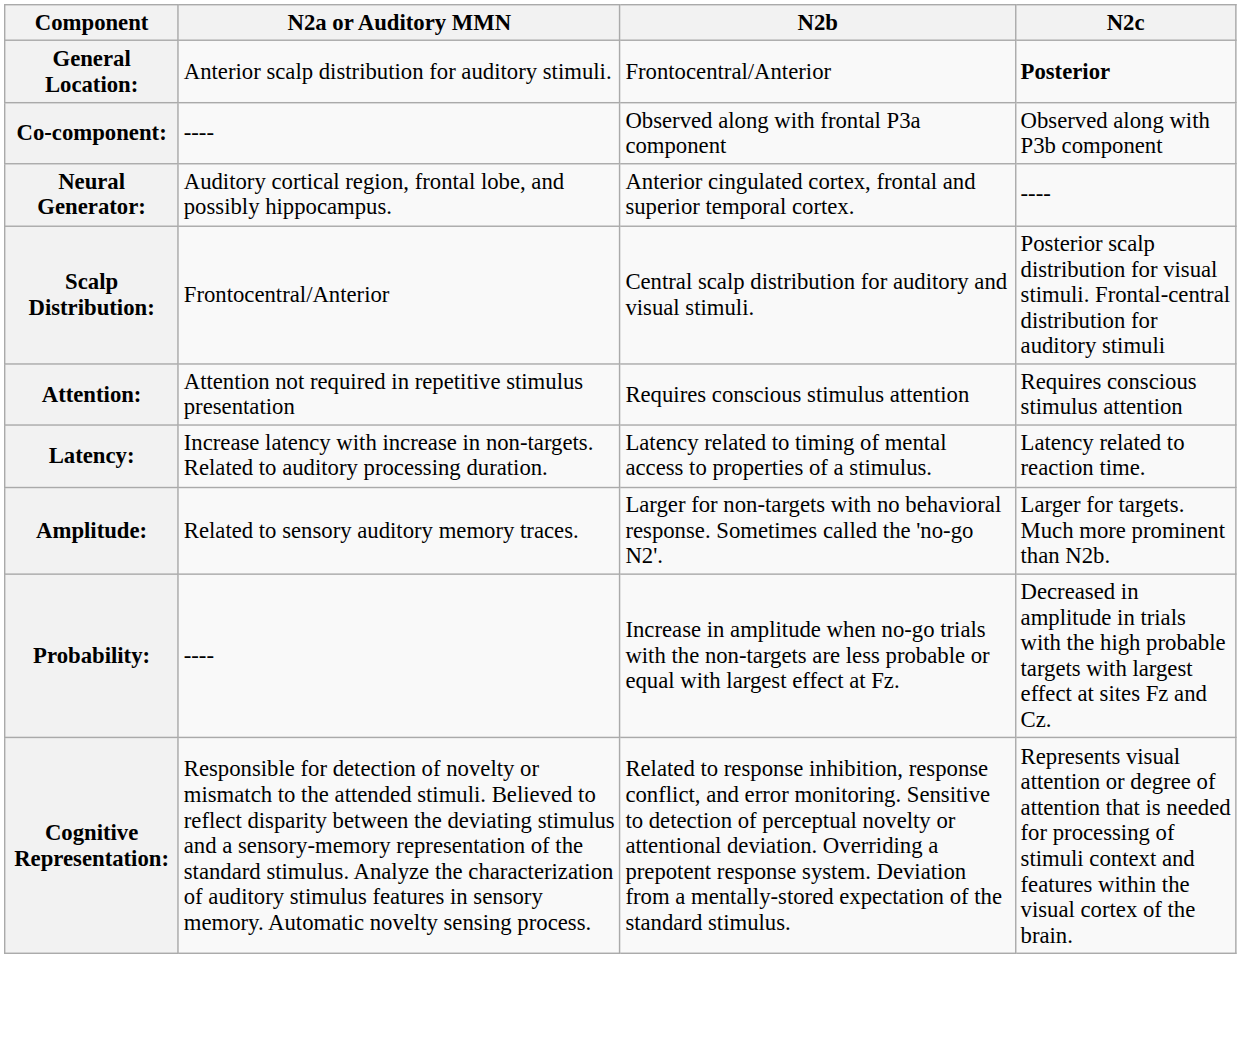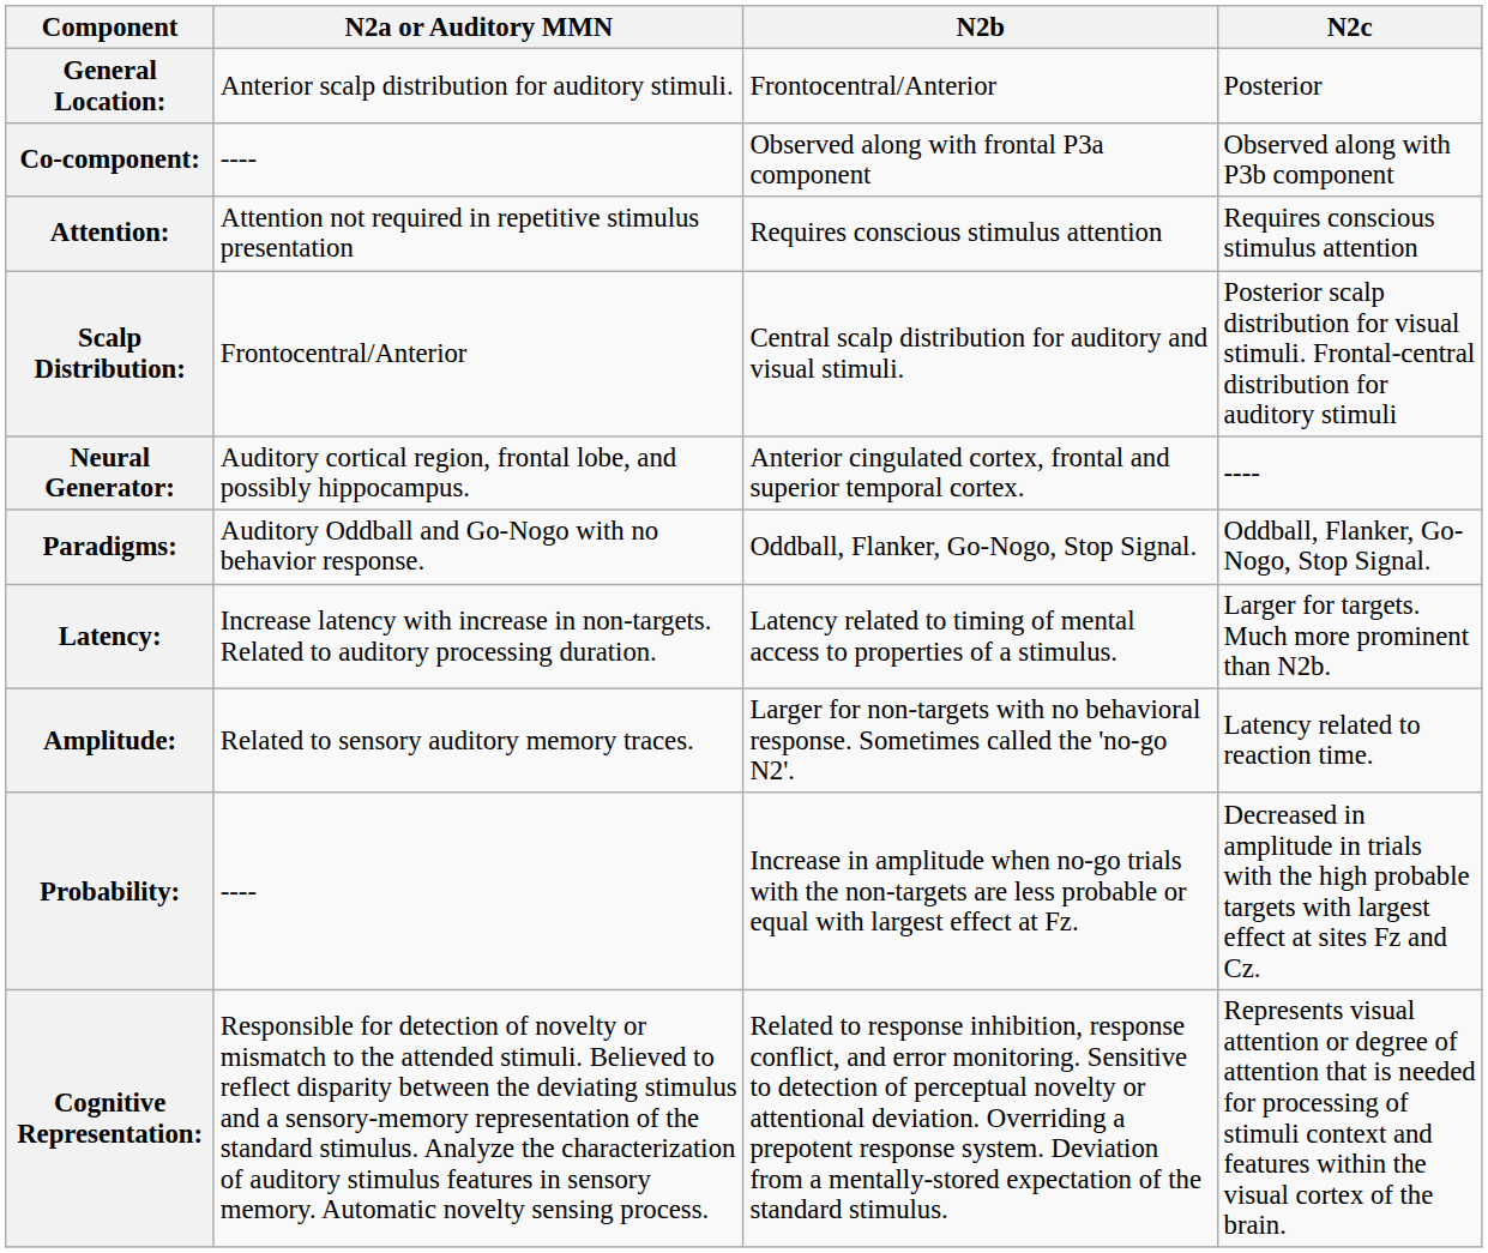 <table class="wikitable">
 <tr>
 <th>Component</th>
 <th>N2a or Auditory MMN</th>
 <th>N2b</th>
 <th>N2c</th>
 </tr>
 <tr>
 <th>General Location:</th>
 <td>Anterior scalp distribution for auditory stimuli.</td>
 <td>Frontocentral/Anterior</td>
-<td><strong>Posterior</strong></td>
+<td>Posterior</td>
 </tr>
 <tr>
 <th>Co-component:</th>
 <td>----</td>
 <td>Observed along with frontal P3a component</td>
 <td>Observed along with P3b component</td>
 </tr>
 <tr>
-<th>Neural Generator:</th>
-<td>Auditory cortical region, frontal lobe, and possibly hippocampus.</td>
-<td>Anterior cingulated cortex, frontal and superior temporal cortex.</td>
-<td>----</td>
+<th>Attention:</th>
+<td>Attention not required in repetitive stimulus presentation</td>
+<td>Requires conscious stimulus attention</td>
+<td>Requires conscious stimulus attention</td>
 </tr>
 <tr>
 <th>Scalp Distribution:</th>
 <td>Frontocentral/Anterior</td>
 <td>Central scalp distribution for auditory and visual stimuli.</td>
 <td>Posterior scalp distribution for visual stimuli. Frontal-central distribution for auditory stimuli</td>
 </tr>
 <tr>
-<th>Attention:</th>
-<td>Attention not required in repetitive stimulus presentation</td>
-<td>Requires conscious stimulus attention</td>
-<td>Requires conscious stimulus attention</td>
+<th>Neural Generator:</th>
+<td>Auditory cortical region, frontal lobe, and possibly hippocampus.</td>
+<td>Anterior cingulated cortex, frontal and superior temporal cortex.</td>
+<td>----</td>
+</tr>
+<tr>
+<th>Paradigms:</th>
+<td>Auditory Oddball and Go-Nogo with no behavior response.</td>
+<td>Oddball, Flanker, Go-Nogo, Stop Signal.</td>
+<td>Oddball, Flanker, Go-Nogo, Stop Signal.</td>
 </tr>
 <tr>
 <th>Latency:</th>
 <td>Increase latency with increase in non-targets. Related to auditory processing duration.</td>
 <td>Latency related to timing of mental access to properties of a stimulus.</td>
-<td>Latency related to reaction time.</td>
+<td>Larger for targets. Much more prominent than N2b.</td>
 </tr>
 <tr>
 <th>Amplitude:</th>
 <td>Related to sensory auditory memory traces.</td>
 <td>Larger for non-targets with no behavioral response. Sometimes called the 'no-go N2'.</td>
-<td>Larger for targets. Much more prominent than N2b.</td>
+<td>Latency related to reaction time.</td>
 </tr>
 <tr>
 <th>Probability:</th>
 <td>----</td>
 <td>Increase in amplitude when no-go trials with the non-targets are less probable or equal with largest effect at Fz.</td>
 <td>Decreased in amplitude in trials with the high probable targets with largest effect at sites Fz and Cz.</td>
 </tr>
 <tr>
 <th>Cognitive Representation:</th>
 <td>Responsible for detection of novelty or mismatch to the attended stimuli. Believed to reflect disparity between the deviating stimulus and a sensory-memory representation of the standard stimulus. Analyze the characterization of auditory stimulus features in sensory memory. Automatic novelty sensing process.</td>
 <td>Related to response inhibition, response conflict, and error monitoring. Sensitive to detection of perceptual novelty or attentional deviation. Overriding a prepotent response system. Deviation from a mentally-stored expectation of the standard stimulus.</td>
 <td>Represents visual attention or degree of attention that is needed for processing of stimuli context and features within the visual cortex of the brain.</td>
 </tr>
 </table>
